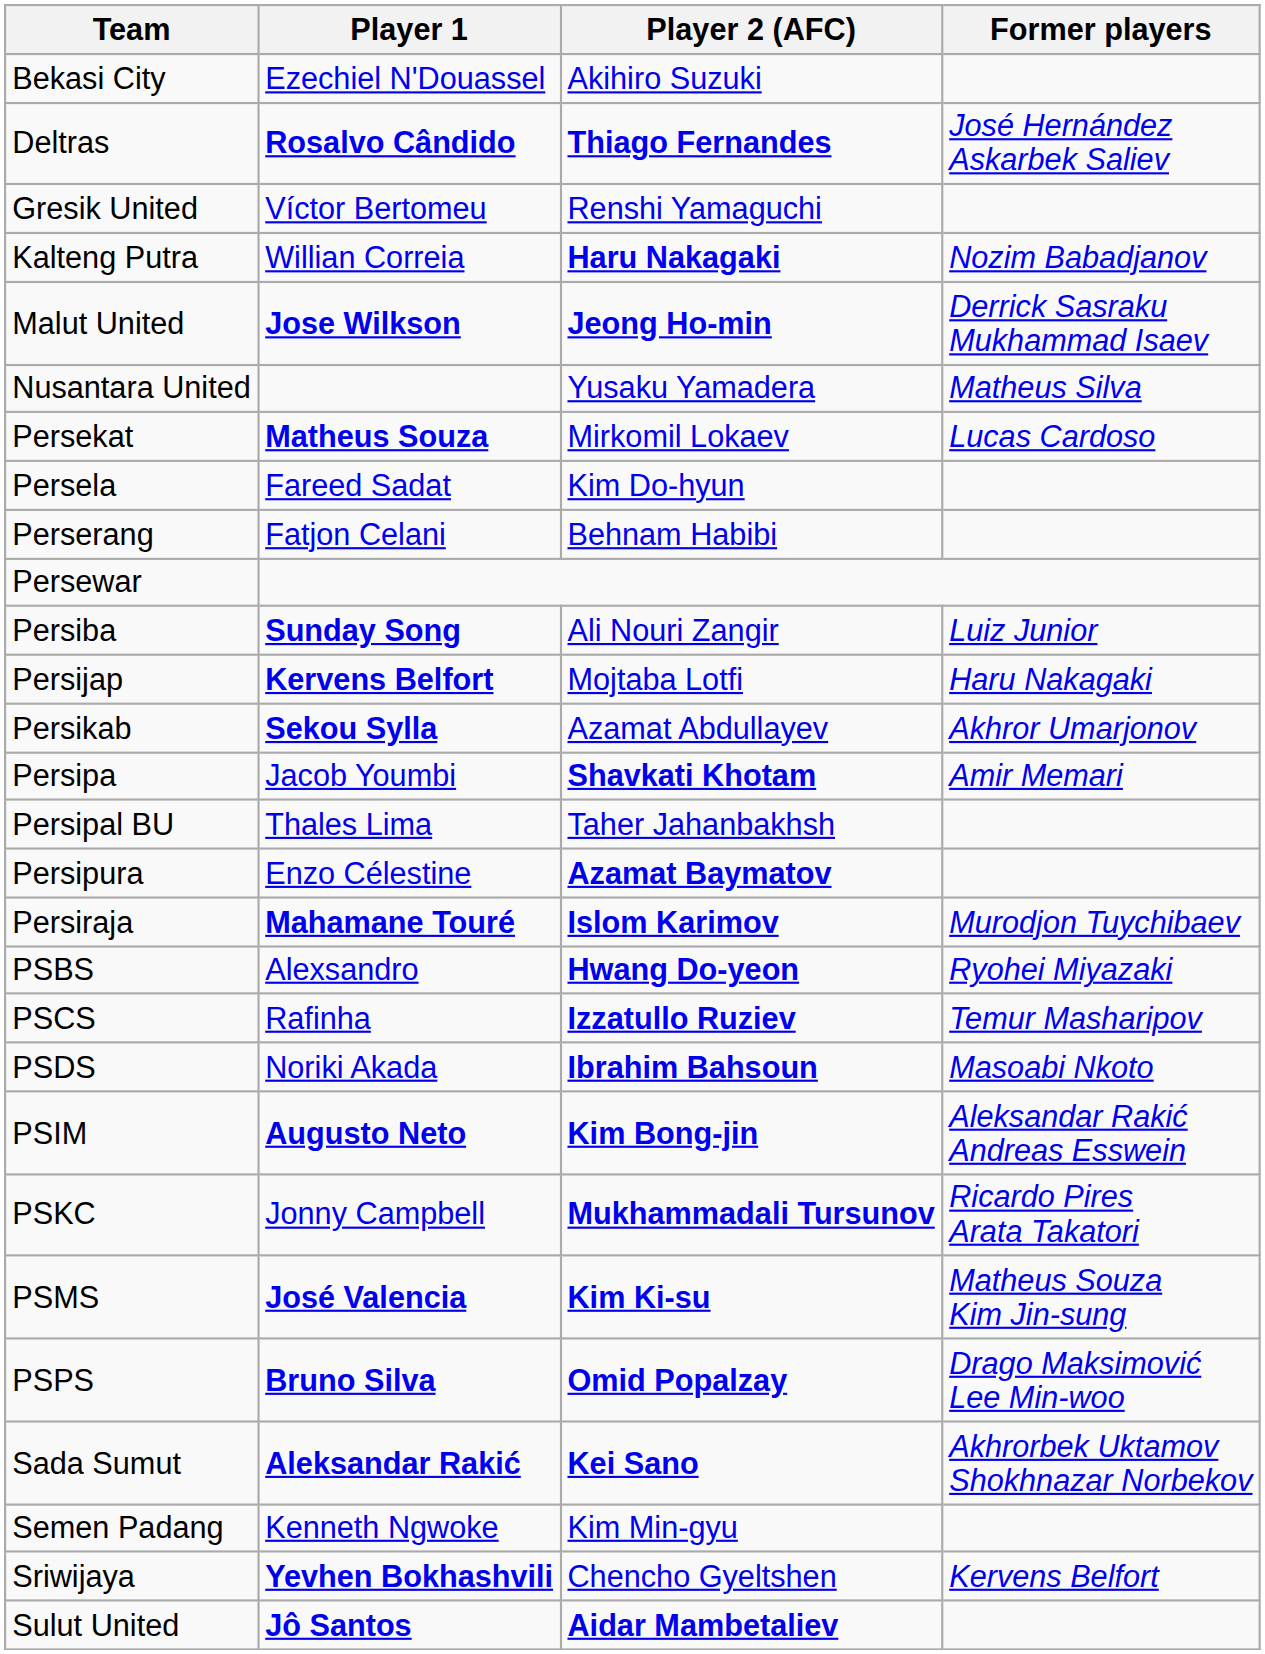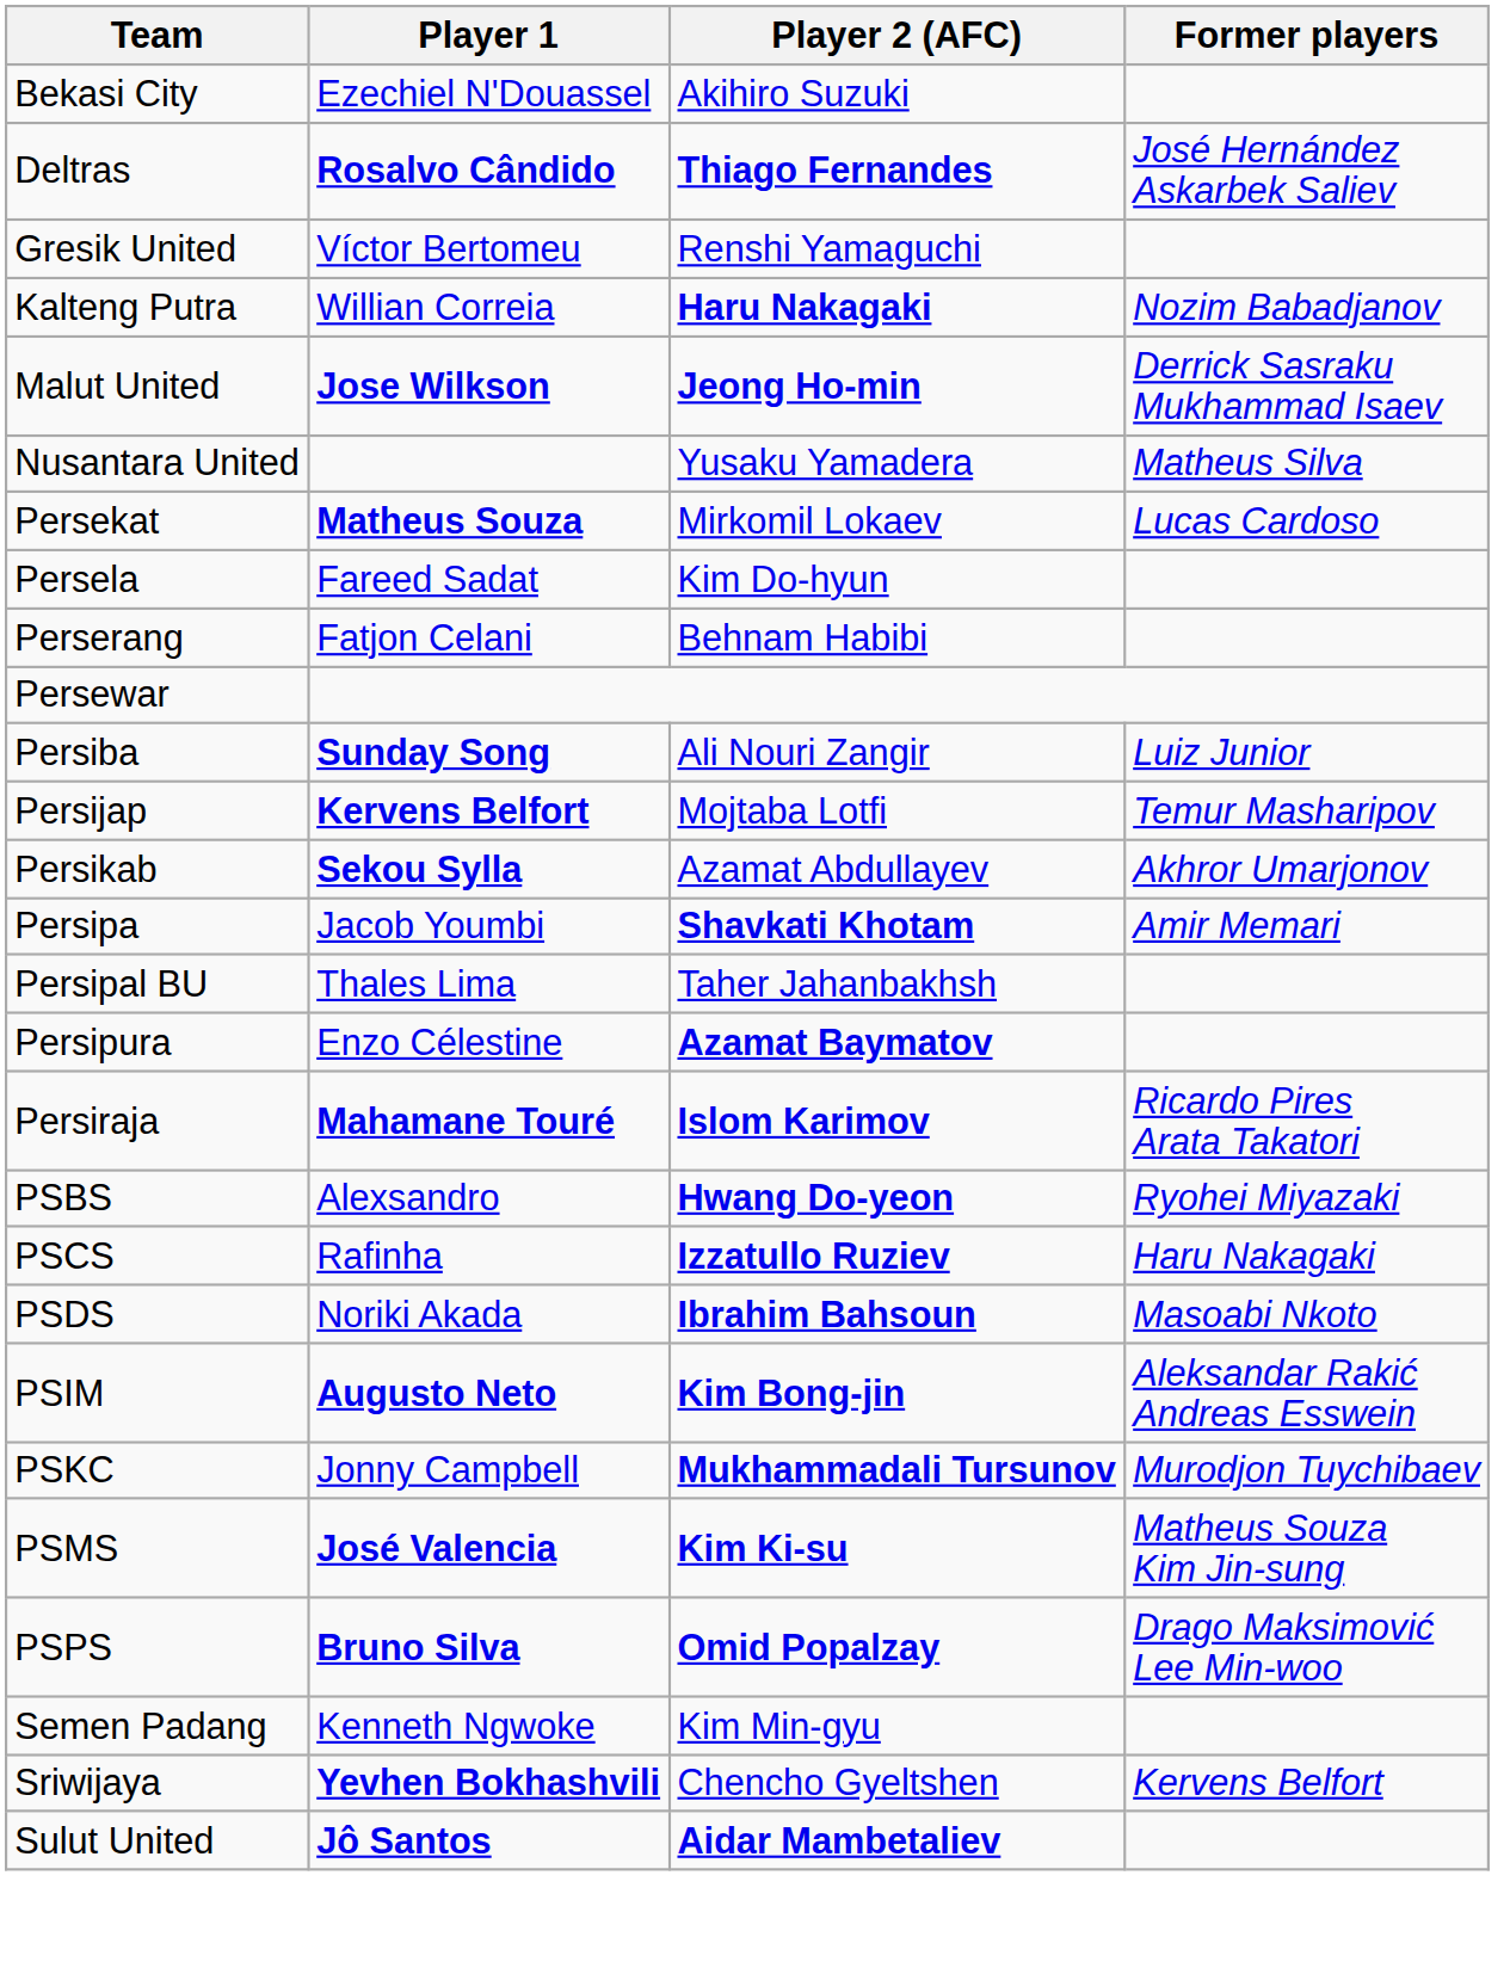 <table class="wikitable sortable" style="font-size:90%;">
 <tr>
 <th>Team</th>
 <th>Player 1</th>
 <th>Player 2 (AFC)</th>
 <th>Former players</th>
 </tr>
 <tr>
 <td>Bekasi City</td>
 <td> <a href='#'>Ezechiel N'Douassel</a></td>
 <td> <a href='#'>Akihiro Suzuki</a></td>
 <td></td>
 </tr>
 <tr>
 <td>Deltras</td>
 <td> <strong><a href='#'>Rosalvo Cândido</a></strong></td>
 <td> <strong><a href='#'>Thiago Fernandes</a></strong></td>
 <td> <em><a href='#'>José Hernández</a></em><br> <em><a href='#'>Askarbek Saliev</a></em></td>
 </tr>
 <tr>
 <td>Gresik United</td>
 <td> <a href='#'>Víctor Bertomeu</a></td>
 <td> <a href='#'>Renshi Yamaguchi</a></td>
 <td></td>
 </tr>
 <tr>
 <td>Kalteng Putra</td>
 <td> <a href='#'>Willian Correia</a></td>
 <td> <strong><a href='#'>Haru Nakagaki</a></strong></td>
 <td> <em><a href='#'>Nozim Babadjanov</a></em></td>
 </tr>
 <tr>
 <td>Malut United</td>
 <td> <strong><a href='#'>Jose Wilkson</a></strong></td>
 <td> <strong><a href='#'>Jeong Ho-min</a></strong></td>
 <td> <em><a href='#'>Derrick Sasraku</a></em><br> <em><a href='#'>Mukhammad Isaev</a></em></td>
 </tr>
 <tr>
 <td>Nusantara United</td>
 <td></td>
 <td> <a href='#'>Yusaku Yamadera</a></td>
 <td> <em><a href='#'>Matheus Silva</a></em></td>
 </tr>
 <tr>
 <td>Persekat</td>
 <td> <strong><a href='#'>Matheus Souza</a></strong></td>
 <td> <a href='#'>Mirkomil Lokaev</a></td>
 <td> <em><a href='#'>Lucas Cardoso</a></em></td>
 </tr>
 <tr>
 <td>Persela</td>
 <td> <a href='#'>Fareed Sadat</a></td>
 <td> <a href='#'>Kim Do-hyun</a></td>
 <td></td>
 </tr>
 <tr>
 <td>Perserang</td>
 <td> <a href='#'>Fatjon Celani</a></td>
 <td> <a href='#'>Behnam Habibi</a></td>
 <td></td>
 </tr>
 <tr>
 <td>Persewar</td>
 <td colspan="3"></td>
 </tr>
 <tr>
 <td>Persiba</td>
 <td> <strong><a href='#'>Sunday Song</a></strong></td>
 <td> <a href='#'>Ali Nouri Zangir</a></td>
 <td> <em><a href='#'>Luiz Junior</a></em></td>
 </tr>
 <tr>
 <td>Persijap</td>
 <td> <strong><a href='#'>Kervens Belfort</a></strong></td>
 <td> <a href='#'>Mojtaba Lotfi</a></td>
-<td> <em><a href='#'>Haru Nakagaki</a></em></td>
+<td> <em><a href='#'>Temur Masharipov</a></em></td>
 </tr>
 <tr>
 <td>Persikab</td>
 <td> <strong><a href='#'>Sekou Sylla</a></strong></td>
 <td> <a href='#'>Azamat Abdullayev</a></td>
 <td> <em><a href='#'>Akhror Umarjonov</a></em></td>
 </tr>
 <tr>
 <td>Persipa</td>
 <td> <a href='#'>Jacob Youmbi</a></td>
 <td> <strong><a href='#'>Shavkati Khotam</a></strong></td>
 <td> <em><a href='#'>Amir Memari</a></em></td>
 </tr>
 <tr>
 <td>Persipal BU</td>
 <td> <a href='#'>Thales Lima</a></td>
 <td> <a href='#'>Taher Jahanbakhsh</a></td>
 <td></td>
 </tr>
 <tr>
 <td>Persipura</td>
 <td> <a href='#'>Enzo Célestine</a></td>
 <td> <strong><a href='#'>Azamat Baymatov</a></strong></td>
 <td></td>
 </tr>
 <tr>
 <td>Persiraja</td>
 <td> <strong><a href='#'>Mahamane Touré</a></strong></td>
 <td> <strong><a href='#'>Islom Karimov</a></strong></td>
-<td> <em><a href='#'>Murodjon Tuychibaev</a></em></td>
+<td> <em><a href='#'>Ricardo Pires</a></em><br> <em><a href='#'>Arata Takatori</a></em></td>
 </tr>
 <tr>
 <td>PSBS</td>
 <td> <a href='#'>Alexsandro</a></td>
 <td> <strong><a href='#'>Hwang Do-yeon</a></strong></td>
 <td> <em><a href='#'>Ryohei Miyazaki</a></em></td>
 </tr>
 <tr>
 <td>PSCS</td>
 <td> <a href='#'>Rafinha</a></td>
 <td> <strong><a href='#'>Izzatullo Ruziev</a></strong></td>
-<td> <em><a href='#'>Temur Masharipov</a></em></td>
+<td> <em><a href='#'>Haru Nakagaki</a></em></td>
 </tr>
 <tr>
 <td>PSDS</td>
 <td> <a href='#'>Noriki Akada</a></td>
 <td> <strong><a href='#'>Ibrahim Bahsoun</a></strong></td>
 <td> <em><a href='#'>Masoabi Nkoto</a></em></td>
 </tr>
 <tr>
 <td>PSIM</td>
 <td> <strong><a href='#'>Augusto Neto</a></strong></td>
 <td> <strong><a href='#'>Kim Bong-jin</a></strong></td>
 <td> <em><a href='#'>Aleksandar Rakić</a></em><br> <em><a href='#'>Andreas Esswein</a></em></td>
 </tr>
 <tr>
 <td>PSKC</td>
 <td> <a href='#'>Jonny Campbell</a></td>
 <td> <strong><a href='#'>Mukhammadali Tursunov</a></strong></td>
-<td> <em><a href='#'>Ricardo Pires</a></em><br> <em><a href='#'>Arata Takatori</a></em></td>
+<td> <em><a href='#'>Murodjon Tuychibaev</a></em></td>
 </tr>
 <tr>
 <td>PSMS</td>
 <td> <strong><a href='#'>José Valencia</a></strong></td>
 <td> <strong><a href='#'>Kim Ki-su</a></strong></td>
 <td> <em><a href='#'>Matheus Souza</a></em><br> <em><a href='#'>Kim Jin-sung</a></em></td>
 </tr>
 <tr>
 <td>PSPS</td>
 <td> <strong><a href='#'>Bruno Silva</a></strong></td>
 <td> <strong><a href='#'>Omid Popalzay</a></strong></td>
 <td> <em><a href='#'>Drago Maksimović</a></em><br> <em><a href='#'>Lee Min-woo</a></em></td>
-</tr>
-<tr>
-<td>Sada Sumut</td>
-<td> <strong><a href='#'>Aleksandar Rakić</a></strong></td>
-<td> <strong><a href='#'>Kei Sano</a></strong></td>
-<td> <em><a href='#'>Akhrorbek Uktamov</a></em><br> <em><a href='#'>Shokhnazar Norbekov</a></em></td>
 </tr>
 <tr>
 <td>Semen Padang</td>
 <td> <a href='#'>Kenneth Ngwoke</a></td>
 <td> <a href='#'>Kim Min-gyu</a></td>
 <td></td>
 </tr>
 <tr>
 <td>Sriwijaya</td>
 <td> <strong><a href='#'>Yevhen Bokhashvili</a></strong></td>
 <td> <a href='#'>Chencho Gyeltshen</a></td>
 <td> <em><a href='#'>Kervens Belfort</a></em></td>
 </tr>
 <tr>
 <td>Sulut United</td>
 <td> <strong><a href='#'>Jô Santos</a></strong></td>
 <td> <strong><a href='#'>Aidar Mambetaliev</a></strong></td>
 <td></td>
 </tr>
 </table>
